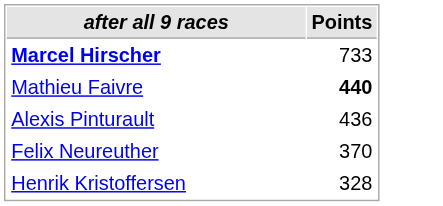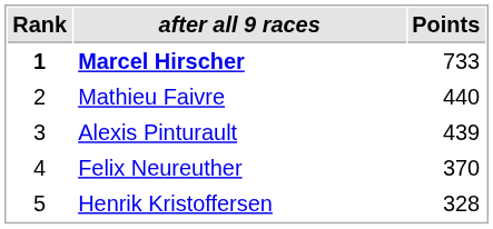 <table cellspacing="1" cellpadding="3" style="border:1px solid #aaa; font-size:86%;">
 <tr style="background:#e4e4e4;">
+<th style="border-bottom:1px solid #aaa; width:10px;">Rank</th>
 <th style="border-bottom:1px solid #aaa; width:200px; white-space:nowrap;"><em>after all 9 races</em> </th>
 <th style="border-bottom:1px solid #aaa; width:20px;">Points</th>
 </tr>
 <tr>
+<td style="text-align:center;"><strong>1</strong></td>
 <td> <strong><a href='#'>Marcel Hirscher</a></strong></td>
 <td align="right">733</td>
 </tr>
 <tr>
+<td style="text-align:center;">2</td>
 <td> <a href='#'>Mathieu Faivre</a></td>
-<td align="right"><strong>440</strong></td>
+<td align="right">440</td>
 </tr>
 <tr>
+<td style="text-align:center;">3</td>
 <td> <a href='#'>Alexis Pinturault</a></td>
-<td align="right">436</td>
+<td align="right">439</td>
 </tr>
 <tr>
+<td style="text-align:center;">4</td>
 <td> <a href='#'>Felix Neureuther</a></td>
 <td align="right">370</td>
 </tr>
 <tr>
+<td style="text-align:center;">5</td>
 <td style="white-space:nowrap;"> <a href='#'>Henrik Kristoffersen</a></td>
 <td align="right">328</td>
 </tr>
 </table>
